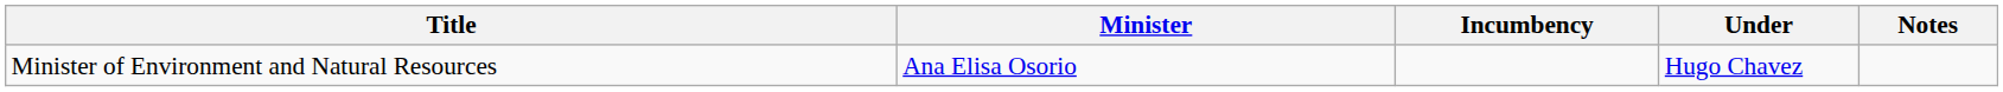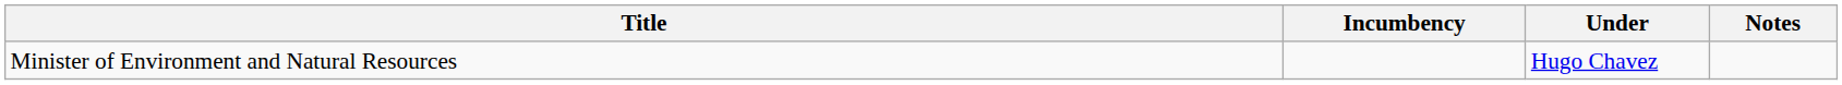 <table class="wikitable" style="width:100%;">
 <tr>
 <th>Title</th>
-<th style="width:25%;"><a href='#'>Minister</a></th>
 <th style="width:160px;">Incumbency</th>
 <th style="width:10%;">Under</th>
 <th style="width:7%;">Notes</th>
 </tr>
 <tr>
 <td>Minister of Environment and Natural Resources</td>
-<td><a href='#'>Ana Elisa Osorio</a></td>
 <td></td>
 <td><a href='#'>Hugo Chavez</a></td>
 <td></td>
 </tr>
 </table>
